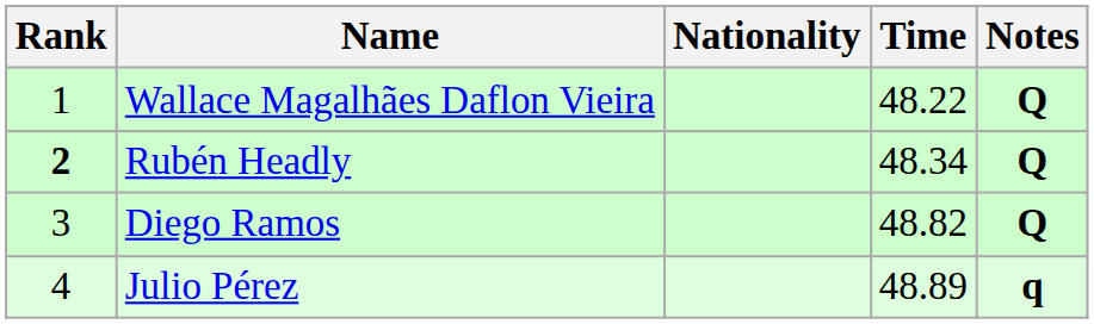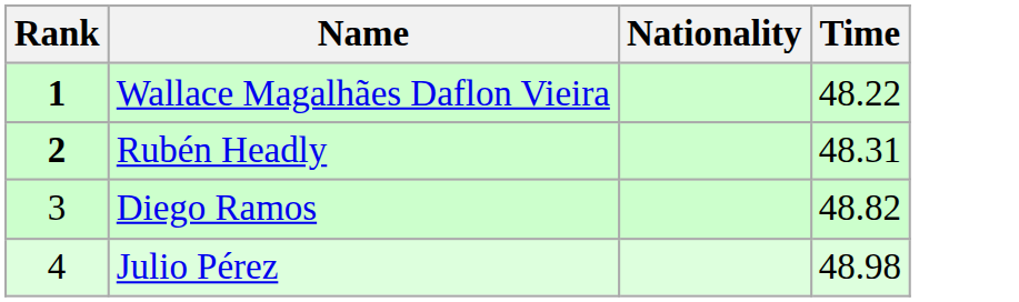 <table class="wikitable sortable" style="text-align:center">
 <tr>
 <th>Rank</th>
 <th>Name</th>
 <th>Nationality</th>
 <th>Time</th>
-<th>Notes</th>
 </tr>
 <tr bgcolor=ccffcc>
-<td align=center>1</td>
+<td align=center><strong>1</strong></td>
 <td align=left><a href='#'>Wallace Magalhães Daflon Vieira</a></td>
 <td align=left></td>
 <td>48.22</td>
-<td><strong>Q</strong></td>
 </tr>
 <tr bgcolor=ccffcc>
 <td align=center><strong>2</strong></td>
 <td align=left><a href='#'>Rubén Headly</a></td>
 <td align=left></td>
-<td>48.34</td>
-<td><strong>Q</strong></td>
+<td>48.31</td>
 </tr>
 <tr bgcolor=ccffcc>
 <td align=center>3</td>
 <td align=left><a href='#'>Diego Ramos</a></td>
 <td align=left></td>
 <td>48.82</td>
-<td><strong>Q</strong></td>
 </tr>
 <tr bgcolor=ddffdd>
 <td align=center>4</td>
 <td align=left><a href='#'>Julio Pérez</a></td>
 <td align=left></td>
-<td>48.89</td>
-<td><strong>q</strong></td>
+<td>48.98</td>
 </tr>
 </table>
